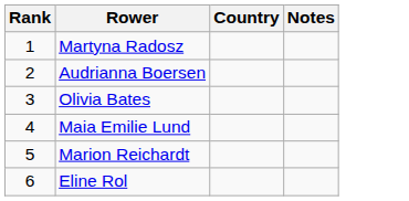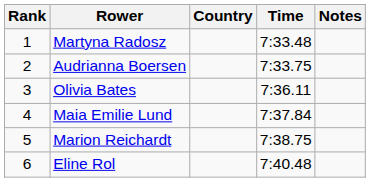 <table class="wikitable" style="text-align:center">
 <tr>
 <th>Rank</th>
 <th>Rower</th>
 <th>Country</th>
+<th>Time</th>
 <th>Notes</th>
 </tr>
 <tr>
 <td>1</td>
 <td align="left"><a href='#'>Martyna Radosz</a></td>
 <td align="left"></td>
+<td>7:33.48</td>
 <td></td>
 </tr>
 <tr>
 <td>2</td>
 <td align="left"><a href='#'>Audrianna Boersen</a></td>
 <td align="left"></td>
+<td>7:33.75</td>
 <td></td>
 </tr>
 <tr>
 <td>3</td>
 <td align="left"><a href='#'>Olivia Bates</a></td>
 <td align="left"></td>
+<td>7:36.11</td>
 <td></td>
 </tr>
 <tr>
 <td>4</td>
 <td align="left"><a href='#'>Maia Emilie Lund</a></td>
 <td align="left"></td>
+<td>7:37.84</td>
 <td></td>
 </tr>
 <tr>
 <td>5</td>
 <td align="left"><a href='#'>Marion Reichardt</a></td>
 <td align="left"></td>
+<td>7:38.75</td>
 <td></td>
 </tr>
 <tr>
 <td>6</td>
 <td align="left"><a href='#'>Eline Rol</a></td>
 <td align="left"></td>
+<td>7:40.48</td>
 <td></td>
 </tr>
 </table>
